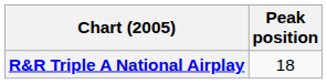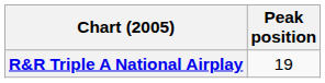 <table class="wikitable sortable">
 <tr>
 <th scope="col">Chart (2005)</th>
 <th scope="col">Peak<br>position</th>
 </tr>
 <tr>
 <th scope="row"><a href='#'>R&R Triple A National Airplay</a></th>
-<td style="text-align:center;">18</td>
+<td style="text-align:center;">19</td>
 </tr>
 </table>
